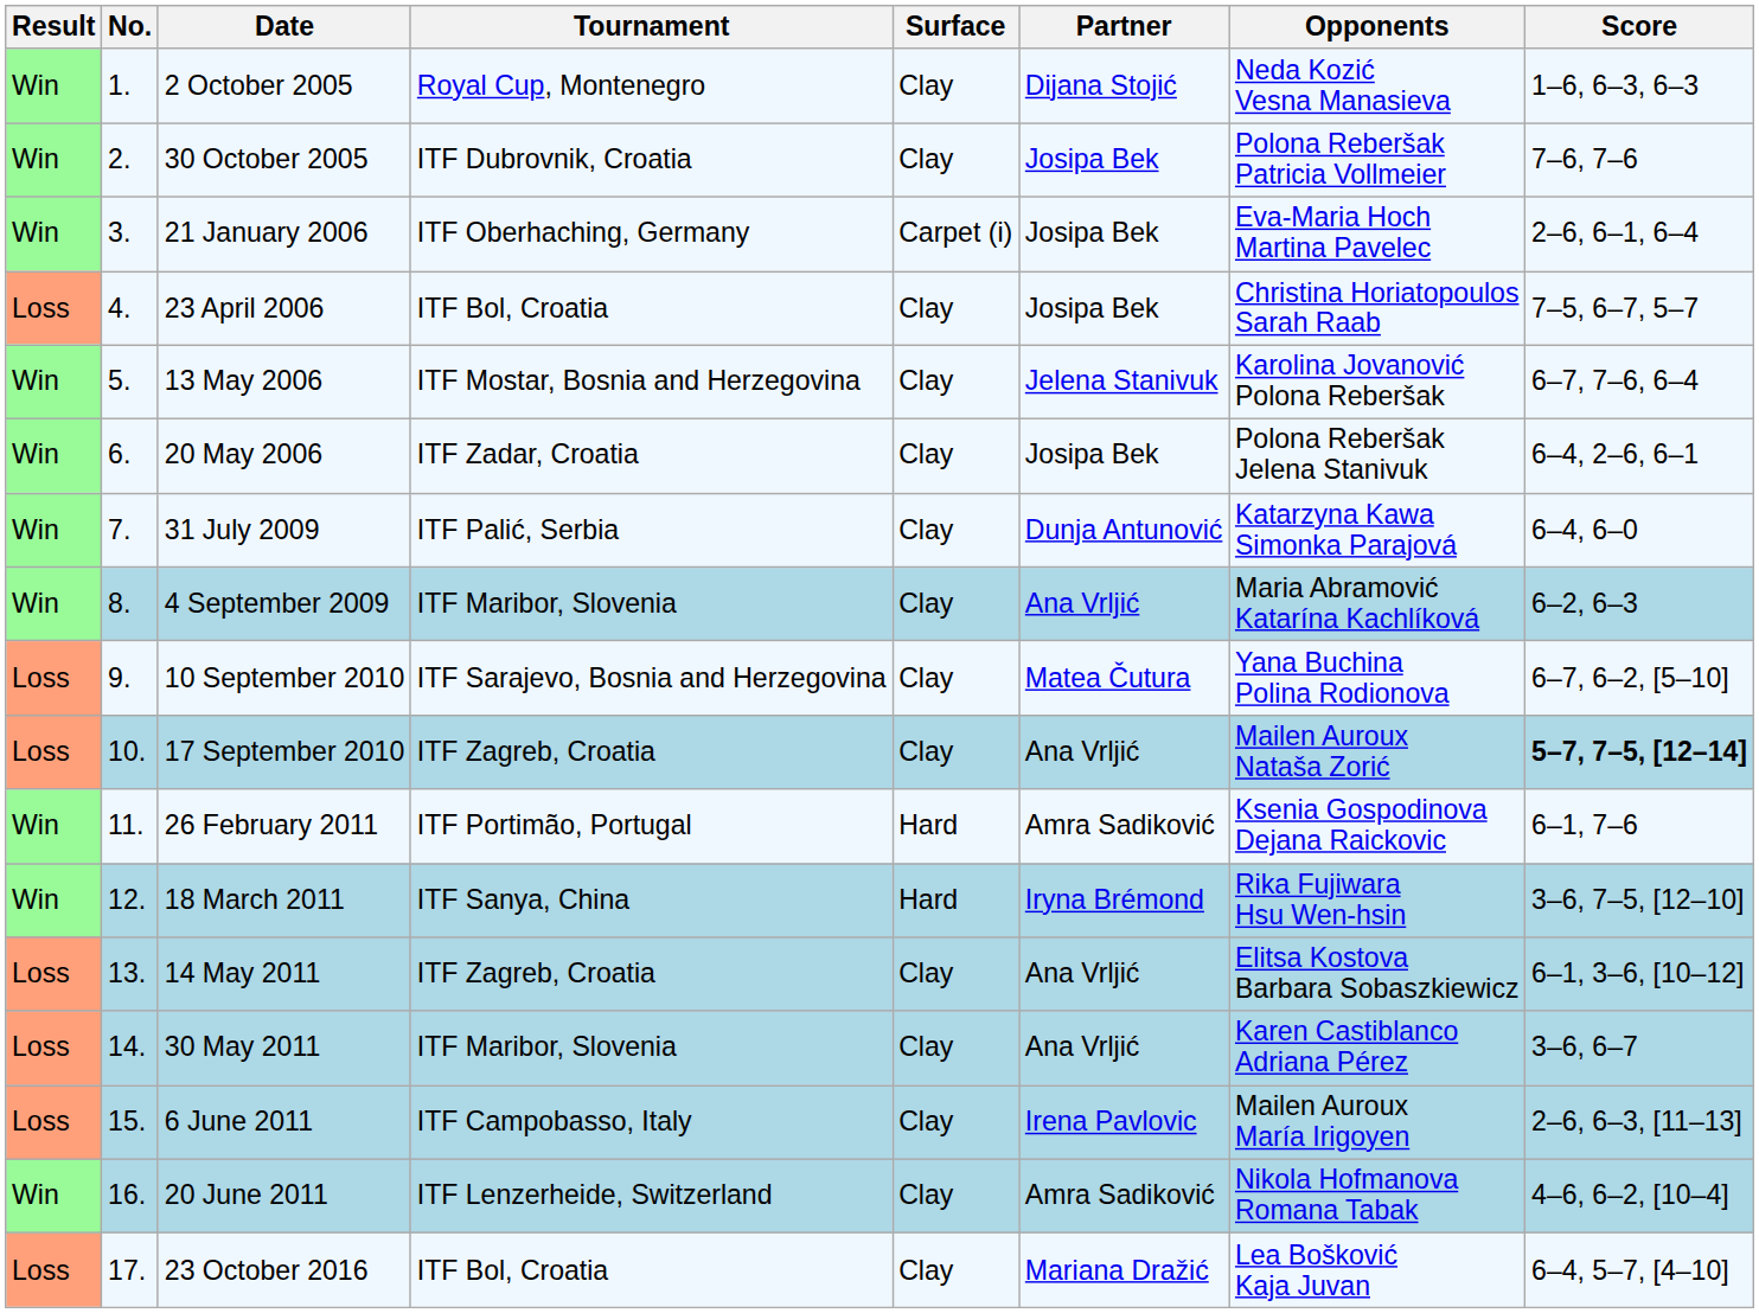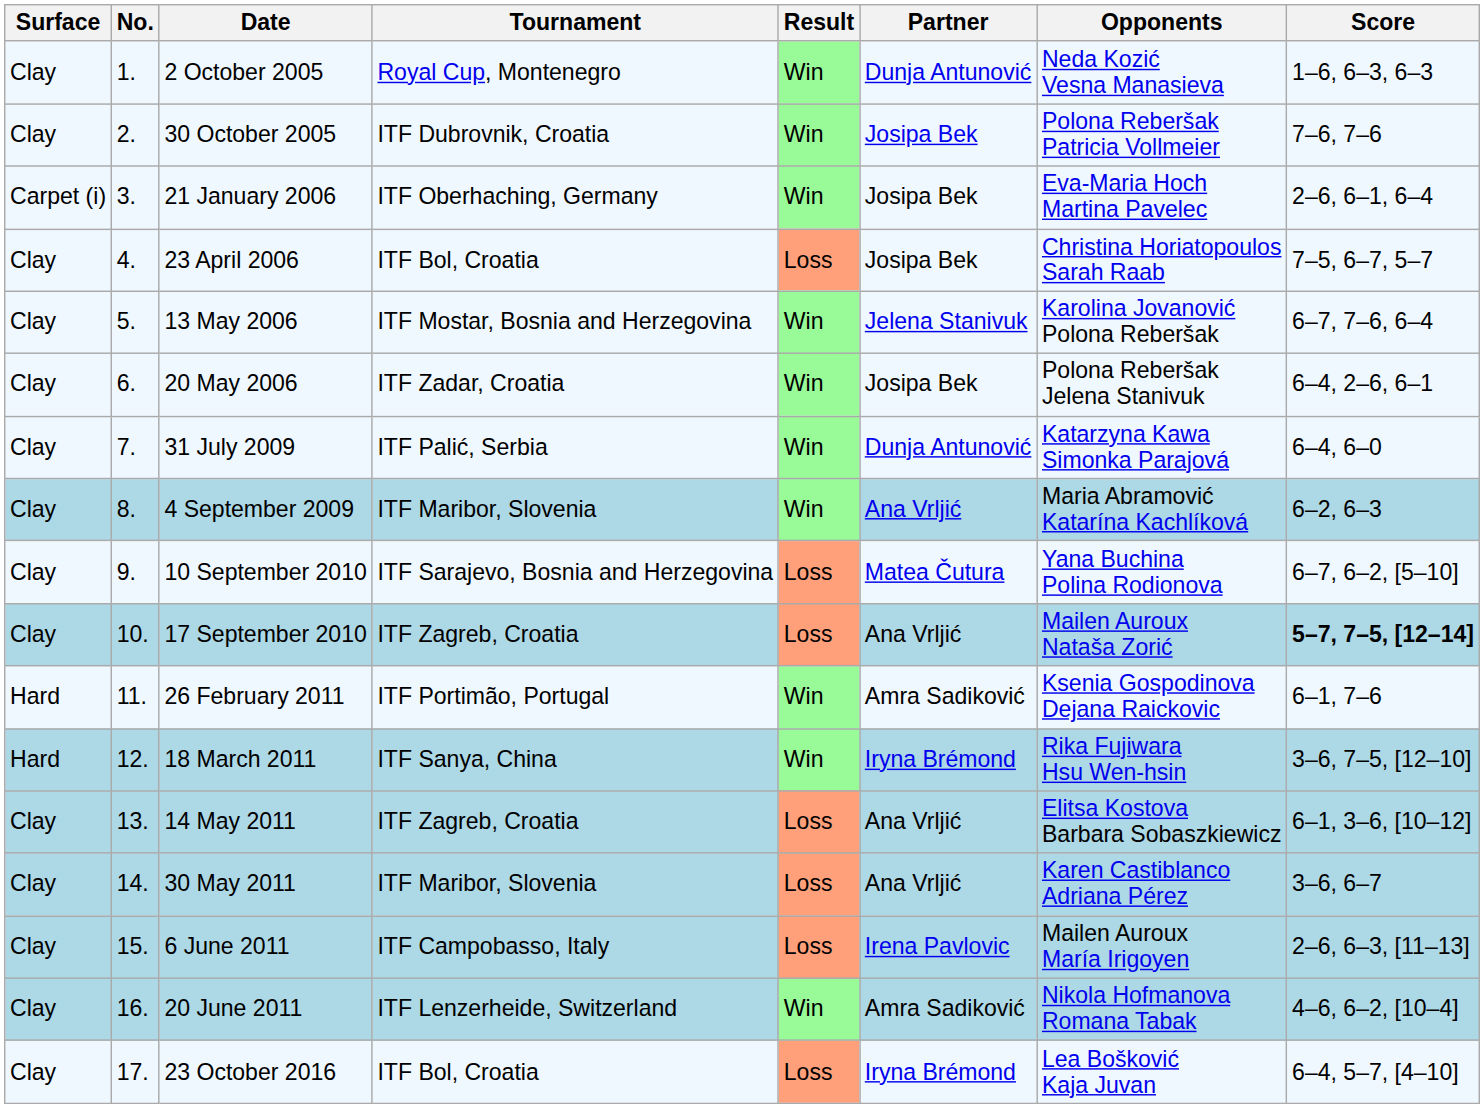 <table class="sortable wikitable">
 <tr>
-<th>Result</th>
+<th>Surface</th>
 <th>No.</th>
 <th>Date</th>
 <th>Tournament</th>
-<th>Surface</th>
+<th>Result</th>
 <th>Partner</th>
 <th>Opponents</th>
 <th class="unsortable">Score</th>
 </tr>
 <tr bgcolor="#f0f8ff">
-<td bgcolor="98FB98">Win</td>
+<td>Clay</td>
 <td>1.</td>
 <td>2 October 2005</td>
 <td><a href='#'>Royal Cup</a>, Montenegro</td>
-<td>Clay</td>
-<td> <a href='#'>Dijana Stojić</a></td>
+<td bgcolor="98FB98">Win</td>
+<td> <a href='#'>Dunja Antunović</a></td>
 <td> <a href='#'>Neda Kozić</a> <br>  <a href='#'>Vesna Manasieva</a></td>
 <td>1–6, 6–3, 6–3</td>
 </tr>
 <tr bgcolor="#f0f8ff">
-<td bgcolor="98FB98">Win</td>
+<td>Clay</td>
 <td>2.</td>
 <td>30 October 2005</td>
 <td>ITF Dubrovnik, Croatia</td>
-<td>Clay</td>
+<td bgcolor="98FB98">Win</td>
 <td> <a href='#'>Josipa Bek</a></td>
 <td> <a href='#'>Polona Reberšak</a> <br>  <a href='#'>Patricia Vollmeier</a></td>
 <td>7–6, 7–6</td>
 </tr>
 <tr bgcolor="#f0f8ff">
-<td bgcolor="98FB98">Win</td>
+<td>Carpet (i)</td>
 <td>3.</td>
 <td>21 January 2006</td>
 <td>ITF Oberhaching, Germany</td>
-<td>Carpet (i)</td>
+<td bgcolor="98FB98">Win</td>
 <td> Josipa Bek</td>
 <td> <a href='#'>Eva-Maria Hoch</a> <br>  <a href='#'>Martina Pavelec</a></td>
 <td>2–6, 6–1, 6–4</td>
 </tr>
 <tr bgcolor="#f0f8ff">
-<td bgcolor="FFA07A">Loss</td>
+<td>Clay</td>
 <td>4.</td>
 <td>23 April 2006</td>
 <td>ITF Bol, Croatia</td>
-<td>Clay</td>
+<td bgcolor="FFA07A">Loss</td>
 <td> Josipa Bek</td>
 <td> <a href='#'>Christina Horiatopoulos</a> <br>  <a href='#'>Sarah Raab</a></td>
 <td>7–5, 6–7, 5–7</td>
 </tr>
 <tr bgcolor="#f0f8ff">
-<td bgcolor="98FB98">Win</td>
+<td>Clay</td>
 <td>5.</td>
 <td>13 May 2006</td>
 <td>ITF Mostar, Bosnia and Herzegovina</td>
-<td>Clay</td>
+<td bgcolor="98FB98">Win</td>
 <td> <a href='#'>Jelena Stanivuk</a></td>
 <td> <a href='#'>Karolina Jovanović</a> <br>  Polona Reberšak</td>
 <td>6–7, 7–6, 6–4</td>
 </tr>
 <tr bgcolor="#f0f8ff">
-<td bgcolor="98FB98">Win</td>
+<td>Clay</td>
 <td>6.</td>
 <td>20 May 2006</td>
 <td>ITF Zadar, Croatia</td>
-<td>Clay</td>
+<td bgcolor="98FB98">Win</td>
 <td> Josipa Bek</td>
 <td> Polona Reberšak <br>  Jelena Stanivuk</td>
 <td>6–4, 2–6, 6–1</td>
 </tr>
 <tr bgcolor="#f0f8ff">
-<td bgcolor="98FB98">Win</td>
+<td>Clay</td>
 <td>7.</td>
 <td>31 July 2009</td>
 <td>ITF Palić, Serbia</td>
-<td>Clay</td>
+<td bgcolor="98FB98">Win</td>
 <td> <a href='#'>Dunja Antunović</a></td>
 <td> <a href='#'>Katarzyna Kawa</a> <br>  <a href='#'>Simonka Parajová</a></td>
 <td>6–4, 6–0</td>
 </tr>
 <tr style="background:lightblue;">
-<td bgcolor="98FB98">Win</td>
+<td>Clay</td>
 <td>8.</td>
 <td>4 September 2009</td>
 <td>ITF Maribor, Slovenia</td>
-<td>Clay</td>
+<td bgcolor="98FB98">Win</td>
 <td> <a href='#'>Ana Vrljić</a></td>
 <td> Maria Abramović <br>  <a href='#'>Katarína Kachlíková</a></td>
 <td>6–2, 6–3</td>
 </tr>
 <tr bgcolor="#f0f8ff">
-<td bgcolor="FFA07A">Loss</td>
+<td>Clay</td>
 <td>9.</td>
 <td>10 September 2010</td>
 <td>ITF Sarajevo, Bosnia and Herzegovina</td>
-<td>Clay</td>
+<td bgcolor="FFA07A">Loss</td>
 <td> <a href='#'>Matea Čutura</a></td>
 <td> <a href='#'>Yana Buchina</a> <br>  <a href='#'>Polina Rodionova</a></td>
 <td>6–7, 6–2, [5–10]</td>
 </tr>
 <tr style="background:lightblue;">
-<td bgcolor="FFA07A">Loss</td>
+<td>Clay</td>
 <td>10.</td>
 <td>17 September 2010</td>
 <td>ITF Zagreb, Croatia</td>
-<td>Clay</td>
+<td bgcolor="FFA07A">Loss</td>
 <td> Ana Vrljić</td>
 <td> <a href='#'>Mailen Auroux</a> <br>  <a href='#'>Nataša Zorić</a></td>
 <td><strong>5–7, 7–5, [12–14]</strong></td>
 </tr>
 <tr bgcolor="#f0f8ff">
-<td bgcolor="98FB98">Win</td>
+<td>Hard</td>
 <td>11.</td>
 <td>26 February 2011</td>
 <td>ITF Portimão, Portugal</td>
-<td>Hard</td>
+<td bgcolor="98FB98">Win</td>
 <td> Amra Sadiković</td>
 <td> <a href='#'>Ksenia Gospodinova</a> <br>  <a href='#'>Dejana Raickovic</a></td>
 <td>6–1, 7–6</td>
 </tr>
 <tr style="background:lightblue;">
-<td bgcolor="98FB98">Win</td>
+<td>Hard</td>
 <td>12.</td>
 <td>18 March 2011</td>
 <td>ITF Sanya, China</td>
-<td>Hard</td>
+<td bgcolor="98FB98">Win</td>
 <td> <a href='#'>Iryna Brémond</a></td>
 <td> <a href='#'>Rika Fujiwara</a> <br>  <a href='#'>Hsu Wen-hsin</a></td>
 <td>3–6, 7–5, [12–10]</td>
 </tr>
 <tr style="background:lightblue;">
-<td bgcolor="FFA07A">Loss</td>
+<td>Clay</td>
 <td>13.</td>
 <td>14 May 2011</td>
 <td>ITF Zagreb, Croatia</td>
-<td>Clay</td>
+<td bgcolor="FFA07A">Loss</td>
 <td> Ana Vrljić</td>
 <td> <a href='#'>Elitsa Kostova</a> <br>  Barbara Sobaszkiewicz</td>
 <td>6–1, 3–6, [10–12]</td>
 </tr>
 <tr style="background:lightblue;">
-<td bgcolor="FFA07A">Loss</td>
+<td>Clay</td>
 <td>14.</td>
 <td>30 May 2011</td>
 <td>ITF Maribor, Slovenia</td>
-<td>Clay</td>
+<td bgcolor="FFA07A">Loss</td>
 <td> Ana Vrljić</td>
 <td> <a href='#'>Karen Castiblanco</a> <br>  <a href='#'>Adriana Pérez</a></td>
 <td>3–6, 6–7</td>
 </tr>
 <tr style="background:lightblue;">
-<td bgcolor="FFA07A">Loss</td>
+<td>Clay</td>
 <td>15.</td>
 <td>6 June 2011</td>
 <td>ITF Campobasso, Italy</td>
-<td>Clay</td>
+<td bgcolor="FFA07A">Loss</td>
 <td> <a href='#'>Irena Pavlovic</a></td>
 <td> Mailen Auroux <br>  <a href='#'>María Irigoyen</a></td>
 <td>2–6, 6–3, [11–13]</td>
 </tr>
 <tr style="background:lightblue;">
-<td style="background:#98fb98;">Win</td>
+<td>Clay</td>
 <td>16.</td>
 <td>20 June 2011</td>
 <td>ITF Lenzerheide, Switzerland</td>
-<td>Clay</td>
+<td style="background:#98fb98;">Win</td>
 <td> Amra Sadiković</td>
 <td> <a href='#'>Nikola Hofmanova</a> <br>  <a href='#'>Romana Tabak</a></td>
 <td>4–6, 6–2, [10–4]</td>
 </tr>
 <tr bgcolor="#f0f8ff">
-<td bgcolor="FFA07A">Loss</td>
+<td>Clay</td>
 <td>17.</td>
 <td>23 October 2016</td>
 <td>ITF Bol, Croatia</td>
-<td>Clay</td>
-<td> <a href='#'>Mariana Dražić</a></td>
+<td bgcolor="FFA07A">Loss</td>
+<td> <a href='#'>Iryna Brémond</a></td>
 <td> <a href='#'>Lea Bošković</a> <br>  <a href='#'>Kaja Juvan</a></td>
 <td>6–4, 5–7, [4–10]</td>
 </tr>
 </table>
